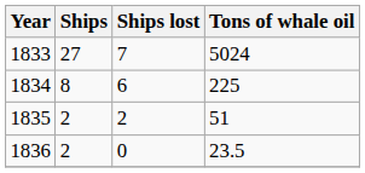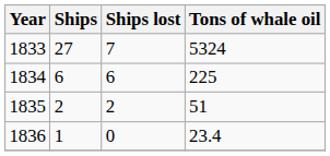 <table class="sortable wikitable">
 <tr>
 <th>Year</th>
 <th>Ships</th>
 <th>Ships lost</th>
 <th>Tons of whale oil</th>
 </tr>
 <tr>
 <td>1833</td>
 <td>27</td>
 <td>7</td>
-<td>5024</td>
+<td>5324</td>
 </tr>
 <tr>
 <td>1834</td>
-<td>8</td>
+<td>6</td>
 <td>6</td>
 <td>225</td>
 </tr>
 <tr>
 <td>1835</td>
 <td>2</td>
 <td>2</td>
 <td>51</td>
 </tr>
 <tr>
 <td>1836</td>
-<td>2</td>
+<td>1</td>
 <td>0</td>
-<td>23.5</td>
+<td>23.4</td>
 </tr>
 <tr>
 </tr>
 </table>
